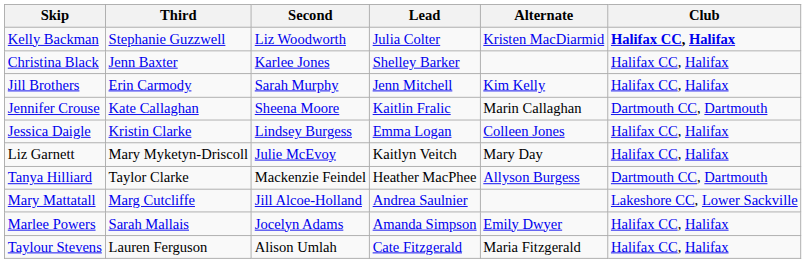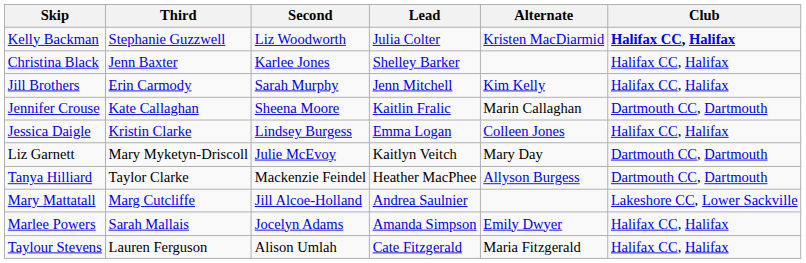 <table class="wikitable">
 <tr>
 <th scope="col">Skip</th>
 <th scope="col">Third</th>
 <th scope="col">Second</th>
 <th scope="col">Lead</th>
 <th scope="col">Alternate</th>
 <th scope="col">Club</th>
 </tr>
 <tr>
 <td><a href='#'>Kelly Backman</a></td>
 <td><a href='#'>Stephanie Guzzwell</a></td>
 <td><a href='#'>Liz Woodworth</a></td>
 <td><a href='#'>Julia Colter</a></td>
 <td><a href='#'>Kristen MacDiarmid</a></td>
 <td><strong><a href='#'>Halifax CC</a>, <a href='#'>Halifax</a></strong></td>
 </tr>
 <tr>
 <td><a href='#'>Christina Black</a></td>
 <td><a href='#'>Jenn Baxter</a></td>
 <td><a href='#'>Karlee Jones</a></td>
 <td><a href='#'>Shelley Barker</a></td>
 <td></td>
 <td><a href='#'>Halifax CC</a>, <a href='#'>Halifax</a></td>
 </tr>
 <tr>
 <td><a href='#'>Jill Brothers</a></td>
 <td><a href='#'>Erin Carmody</a></td>
 <td><a href='#'>Sarah Murphy</a></td>
 <td><a href='#'>Jenn Mitchell</a></td>
 <td><a href='#'>Kim Kelly</a></td>
 <td><a href='#'>Halifax CC</a>, <a href='#'>Halifax</a></td>
 </tr>
 <tr>
 <td><a href='#'>Jennifer Crouse</a></td>
 <td><a href='#'>Kate Callaghan</a></td>
 <td><a href='#'>Sheena Moore</a></td>
 <td><a href='#'>Kaitlin Fralic</a></td>
 <td>Marin Callaghan</td>
 <td><a href='#'>Dartmouth CC</a>, <a href='#'>Dartmouth</a></td>
 </tr>
 <tr>
 <td><a href='#'>Jessica Daigle</a></td>
 <td><a href='#'>Kristin Clarke</a></td>
 <td><a href='#'>Lindsey Burgess</a></td>
 <td><a href='#'>Emma Logan</a></td>
 <td><a href='#'>Colleen Jones</a></td>
 <td><a href='#'>Halifax CC</a>, <a href='#'>Halifax</a></td>
 </tr>
 <tr>
 <td>Liz Garnett</td>
 <td>Mary Myketyn-Driscoll</td>
 <td><a href='#'>Julie McEvoy</a></td>
 <td>Kaitlyn Veitch</td>
 <td>Mary Day</td>
-<td><a href='#'>Halifax CC</a>, <a href='#'>Halifax</a></td>
+<td><a href='#'>Dartmouth CC</a>, <a href='#'>Dartmouth</a></td>
 </tr>
 <tr>
 <td><a href='#'>Tanya Hilliard</a></td>
 <td>Taylor Clarke</td>
 <td>Mackenzie Feindel</td>
 <td>Heather MacPhee</td>
 <td><a href='#'>Allyson Burgess</a></td>
 <td><a href='#'>Dartmouth CC</a>, <a href='#'>Dartmouth</a></td>
 </tr>
 <tr>
 <td><a href='#'>Mary Mattatall</a></td>
 <td><a href='#'>Marg Cutcliffe</a></td>
 <td><a href='#'>Jill Alcoe-Holland</a></td>
 <td><a href='#'>Andrea Saulnier</a></td>
 <td></td>
 <td><a href='#'>Lakeshore CC</a>, <a href='#'>Lower Sackville</a></td>
 </tr>
 <tr>
 <td><a href='#'>Marlee Powers</a></td>
 <td><a href='#'>Sarah Mallais</a></td>
 <td><a href='#'>Jocelyn Adams</a></td>
 <td><a href='#'>Amanda Simpson</a></td>
 <td><a href='#'>Emily Dwyer</a></td>
 <td><a href='#'>Halifax CC</a>, <a href='#'>Halifax</a></td>
 </tr>
 <tr>
 <td><a href='#'>Taylour Stevens</a></td>
 <td>Lauren Ferguson</td>
 <td>Alison Umlah</td>
 <td><a href='#'>Cate Fitzgerald</a></td>
 <td>Maria Fitzgerald</td>
 <td><a href='#'>Halifax CC</a>, <a href='#'>Halifax</a></td>
 </tr>
 </table>
